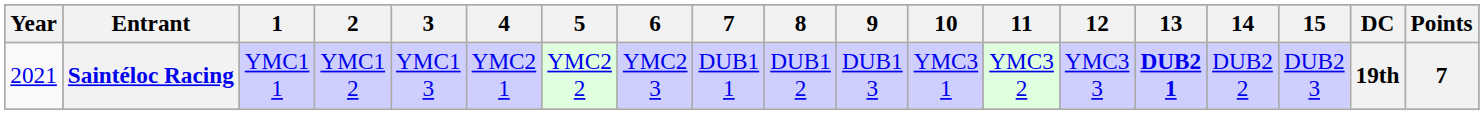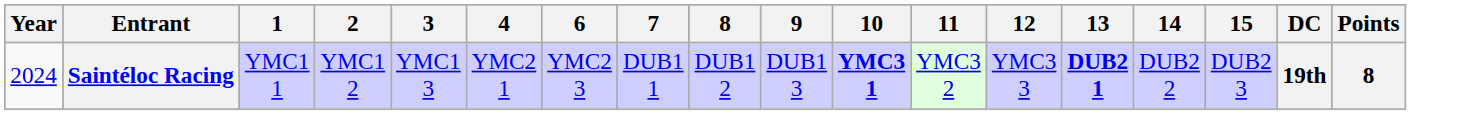 <table class="wikitable" style="text-align:center; font-size:85%">
 <tr>
 <th>Year</th>
 <th>Entrant</th>
 <th>1</th>
 <th>2</th>
 <th>3</th>
 <th>4</th>
-<th>5</th>
 <th>6</th>
 <th>7</th>
 <th>8</th>
 <th>9</th>
 <th>10</th>
 <th>11</th>
 <th>12</th>
 <th>13</th>
 <th>14</th>
 <th>15</th>
 <th>DC</th>
 <th>Points</th>
 </tr>
 <tr>
-<td><a href='#'>2021</a></td>
+<td><a href='#'>2024</a></td>
 <th nowrap><a href='#'>Saintéloc Racing</a></th>
 <td style="background:#CFCFFF;"><a href='#'>YMC1<br>1</a><br></td>
 <td style="background:#CFCFFF;"><a href='#'>YMC1<br>2</a><br></td>
 <td style="background:#CFCFFF;"><a href='#'>YMC1<br>3</a><br></td>
 <td style="background:#CFCFFF;"><a href='#'>YMC2<br>1</a><br></td>
-<td style="background:#DFFFDF;"><a href='#'>YMC2<br>2</a><br></td>
 <td style="background:#CFCFFF;"><a href='#'>YMC2<br>3</a><br></td>
 <td style="background:#CFCFFF;"><a href='#'>DUB1<br>1</a><br></td>
 <td style="background:#CFCFFF;"><a href='#'>DUB1<br>2</a><br></td>
 <td style="background:#CFCFFF;"><a href='#'>DUB1<br>3</a><br></td>
-<td style="background:#CFCFFF;"><a href='#'>YMC3<br>1</a><br></td>
+<td style="background:#CFCFFF;"><strong><a href='#'>YMC3<br>1</a><br></strong></td>
 <td style="background:#DFFFDF;"><a href='#'>YMC3<br>2</a><br></td>
 <td style="background:#CFCFFF;"><a href='#'>YMC3<br>3</a><br></td>
 <td style="background:#CFCFFF;"><strong><a href='#'>DUB2<br>1</a><br></strong></td>
 <td style="background:#CFCFFF;"><a href='#'>DUB2<br>2</a><br></td>
 <td style="background:#CFCFFF;"><a href='#'>DUB2<br>3</a><br></td>
 <th>19th</th>
-<th>7</th>
+<th>8</th>
 </tr>
 </table>
